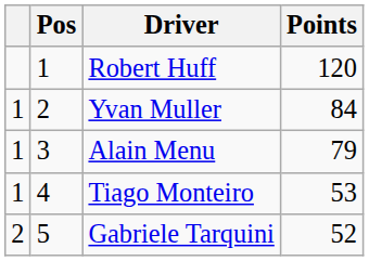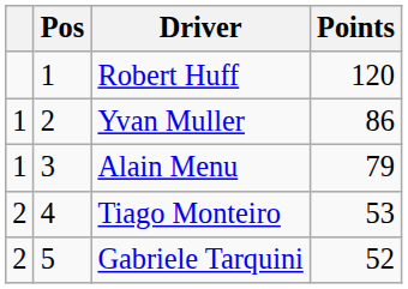 <table class="wikitable" style="font-size|95%;">
 <tr>
 <th></th>
 <th>Pos</th>
 <th>Driver</th>
 <th>Points</th>
 </tr>
 <tr>
 <td align="left"></td>
 <td>1</td>
 <td> <a href='#'>Robert Huff</a></td>
 <td align="right">120</td>
 </tr>
 <tr>
 <td align="left"> 1</td>
 <td>2</td>
 <td> <a href='#'>Yvan Muller</a></td>
-<td align="right">84</td>
+<td align="right">86</td>
 </tr>
 <tr>
 <td align="left"> 1</td>
 <td>3</td>
 <td> <a href='#'>Alain Menu</a></td>
 <td align="right">79</td>
 </tr>
 <tr>
-<td align="left"> 1</td>
+<td align="left"> 2</td>
 <td>4</td>
 <td> <a href='#'>Tiago Monteiro</a></td>
 <td align="right">53</td>
 </tr>
 <tr>
 <td align="left"> 2</td>
 <td>5</td>
 <td> <a href='#'>Gabriele Tarquini</a></td>
 <td align="right">52</td>
 </tr>
 </table>
